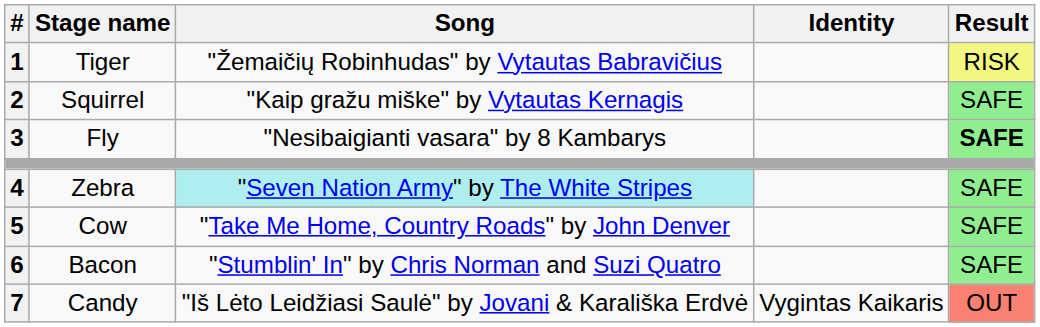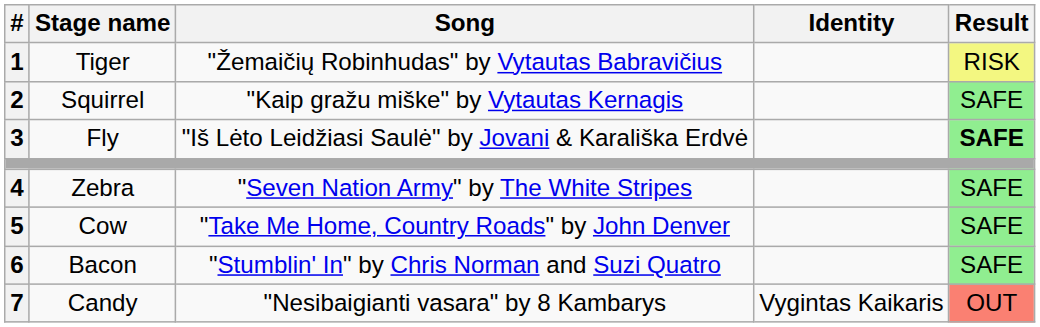 <table class="wikitable plainrowheaders" style="text-align: center;">
 <tr>
 <th>#</th>
 <th>Stage name</th>
 <th>Song</th>
 <th>Identity</th>
 <th>Result</th>
 </tr>
 <tr>
 <th>1</th>
 <td>Tiger</td>
 <td>"Žemaičių Robinhudas" by <a href='#'>Vytautas Babravičius</a></td>
 <td></td>
 <td bgcolor="#F3F781">RISK</td>
 </tr>
 <tr>
 <th>2</th>
 <td>Squirrel</td>
 <td>"Kaip gražu miške" by <a href='#'>Vytautas Kernagis</a></td>
 <td></td>
 <td bgcolor="lightgreen">SAFE</td>
 </tr>
 <tr>
 <th>3</th>
 <td>Fly</td>
-<td>"Nesibaigianti vasara" by 8 Kambarys</td>
+<td>"Iš Lėto Leidžiasi Saulė" by <a href='#'>Jovani</a> & Karališka Erdvė</td>
 <td></td>
 <td bgcolor="lightgreen"><strong>SAFE</strong></td>
 </tr>
 <tr>
 <td colspan="5" style="background:darkgray"></td>
 </tr>
 <tr>
 <th>4</th>
 <td>Zebra</td>
-<td style="background: paleturquoise;">"<a href='#'>Seven Nation Army</a>" by <a href='#'>The White Stripes</a></td>
+<td>"<a href='#'>Seven Nation Army</a>" by <a href='#'>The White Stripes</a></td>
 <td></td>
 <td bgcolor="lightgreen">SAFE</td>
 </tr>
 <tr>
 <th>5</th>
 <td>Cow</td>
 <td>"<a href='#'>Take Me Home, Country Roads</a>" by <a href='#'>John Denver</a></td>
 <td></td>
 <td bgcolor="lightgreen">SAFE</td>
 </tr>
 <tr>
 <th>6</th>
 <td>Bacon</td>
 <td>"<a href='#'>Stumblin' In</a>" by <a href='#'>Chris Norman</a> and <a href='#'>Suzi Quatro</a></td>
 <td></td>
 <td bgcolor="lightgreen">SAFE</td>
 </tr>
 <tr>
 <th>7</th>
 <td>Candy</td>
-<td>"Iš Lėto Leidžiasi Saulė" by <a href='#'>Jovani</a> & Karališka Erdvė</td>
+<td>"Nesibaigianti vasara" by 8 Kambarys</td>
 <td>Vygintas Kaikaris</td>
 <td bgcolor="salmon">OUT</td>
 </tr>
 </table>
